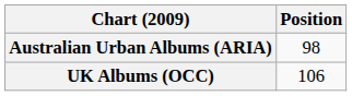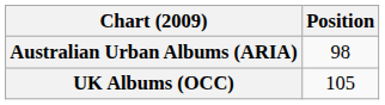 <table class="wikitable sortable plainrowheaders" style="text-align:center">
 <tr>
 <th scope="col">Chart (2009)</th>
 <th scope="col">Position</th>
 </tr>
 <tr>
 <th scope="row">Australian Urban Albums (ARIA)</th>
 <td>98</td>
 </tr>
 <tr>
 <th scope="row">UK Albums (OCC)</th>
-<td>106</td>
+<td>105</td>
 </tr>
 </table>
